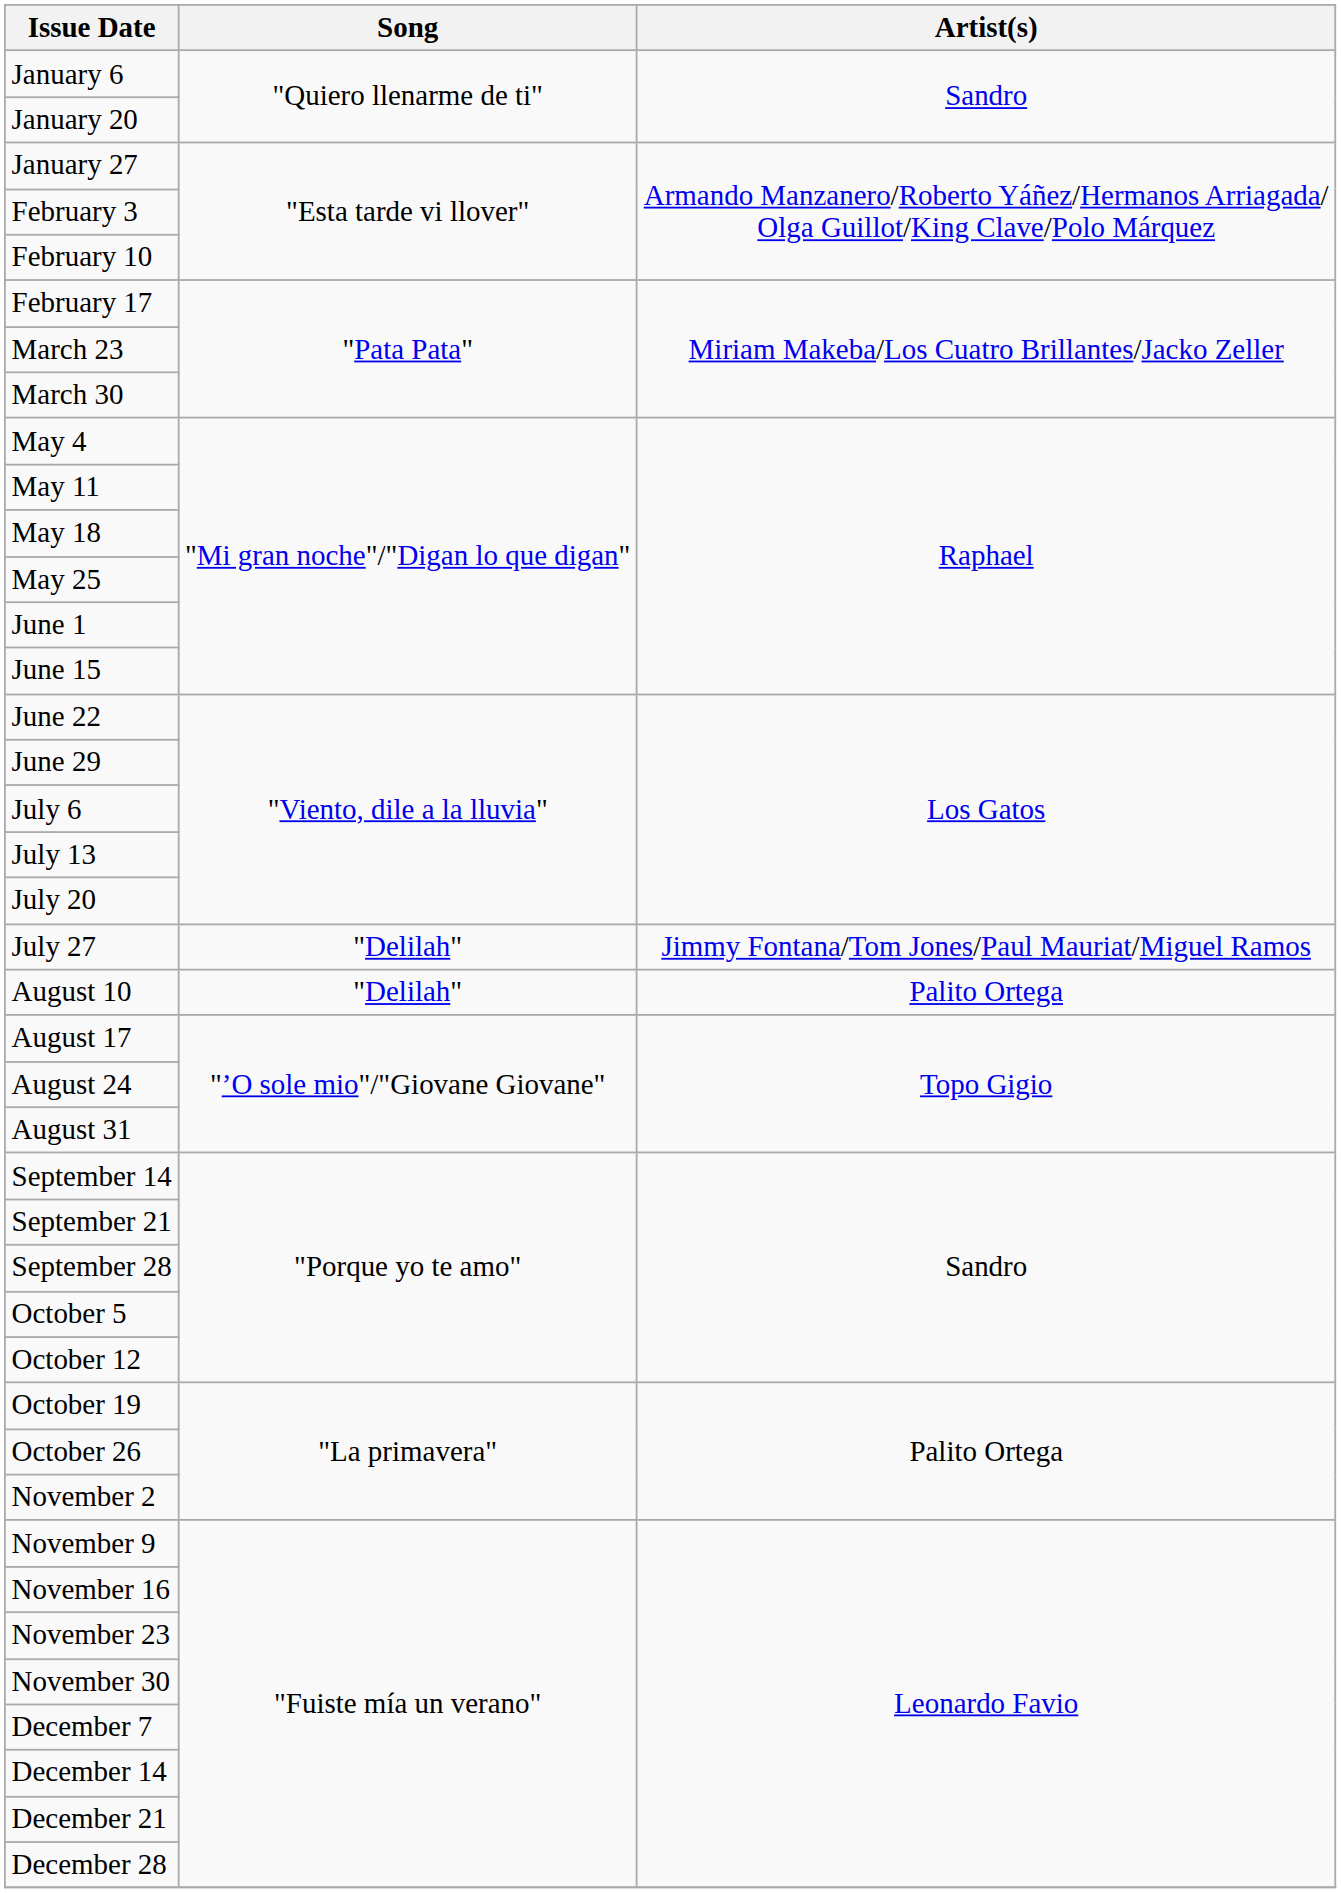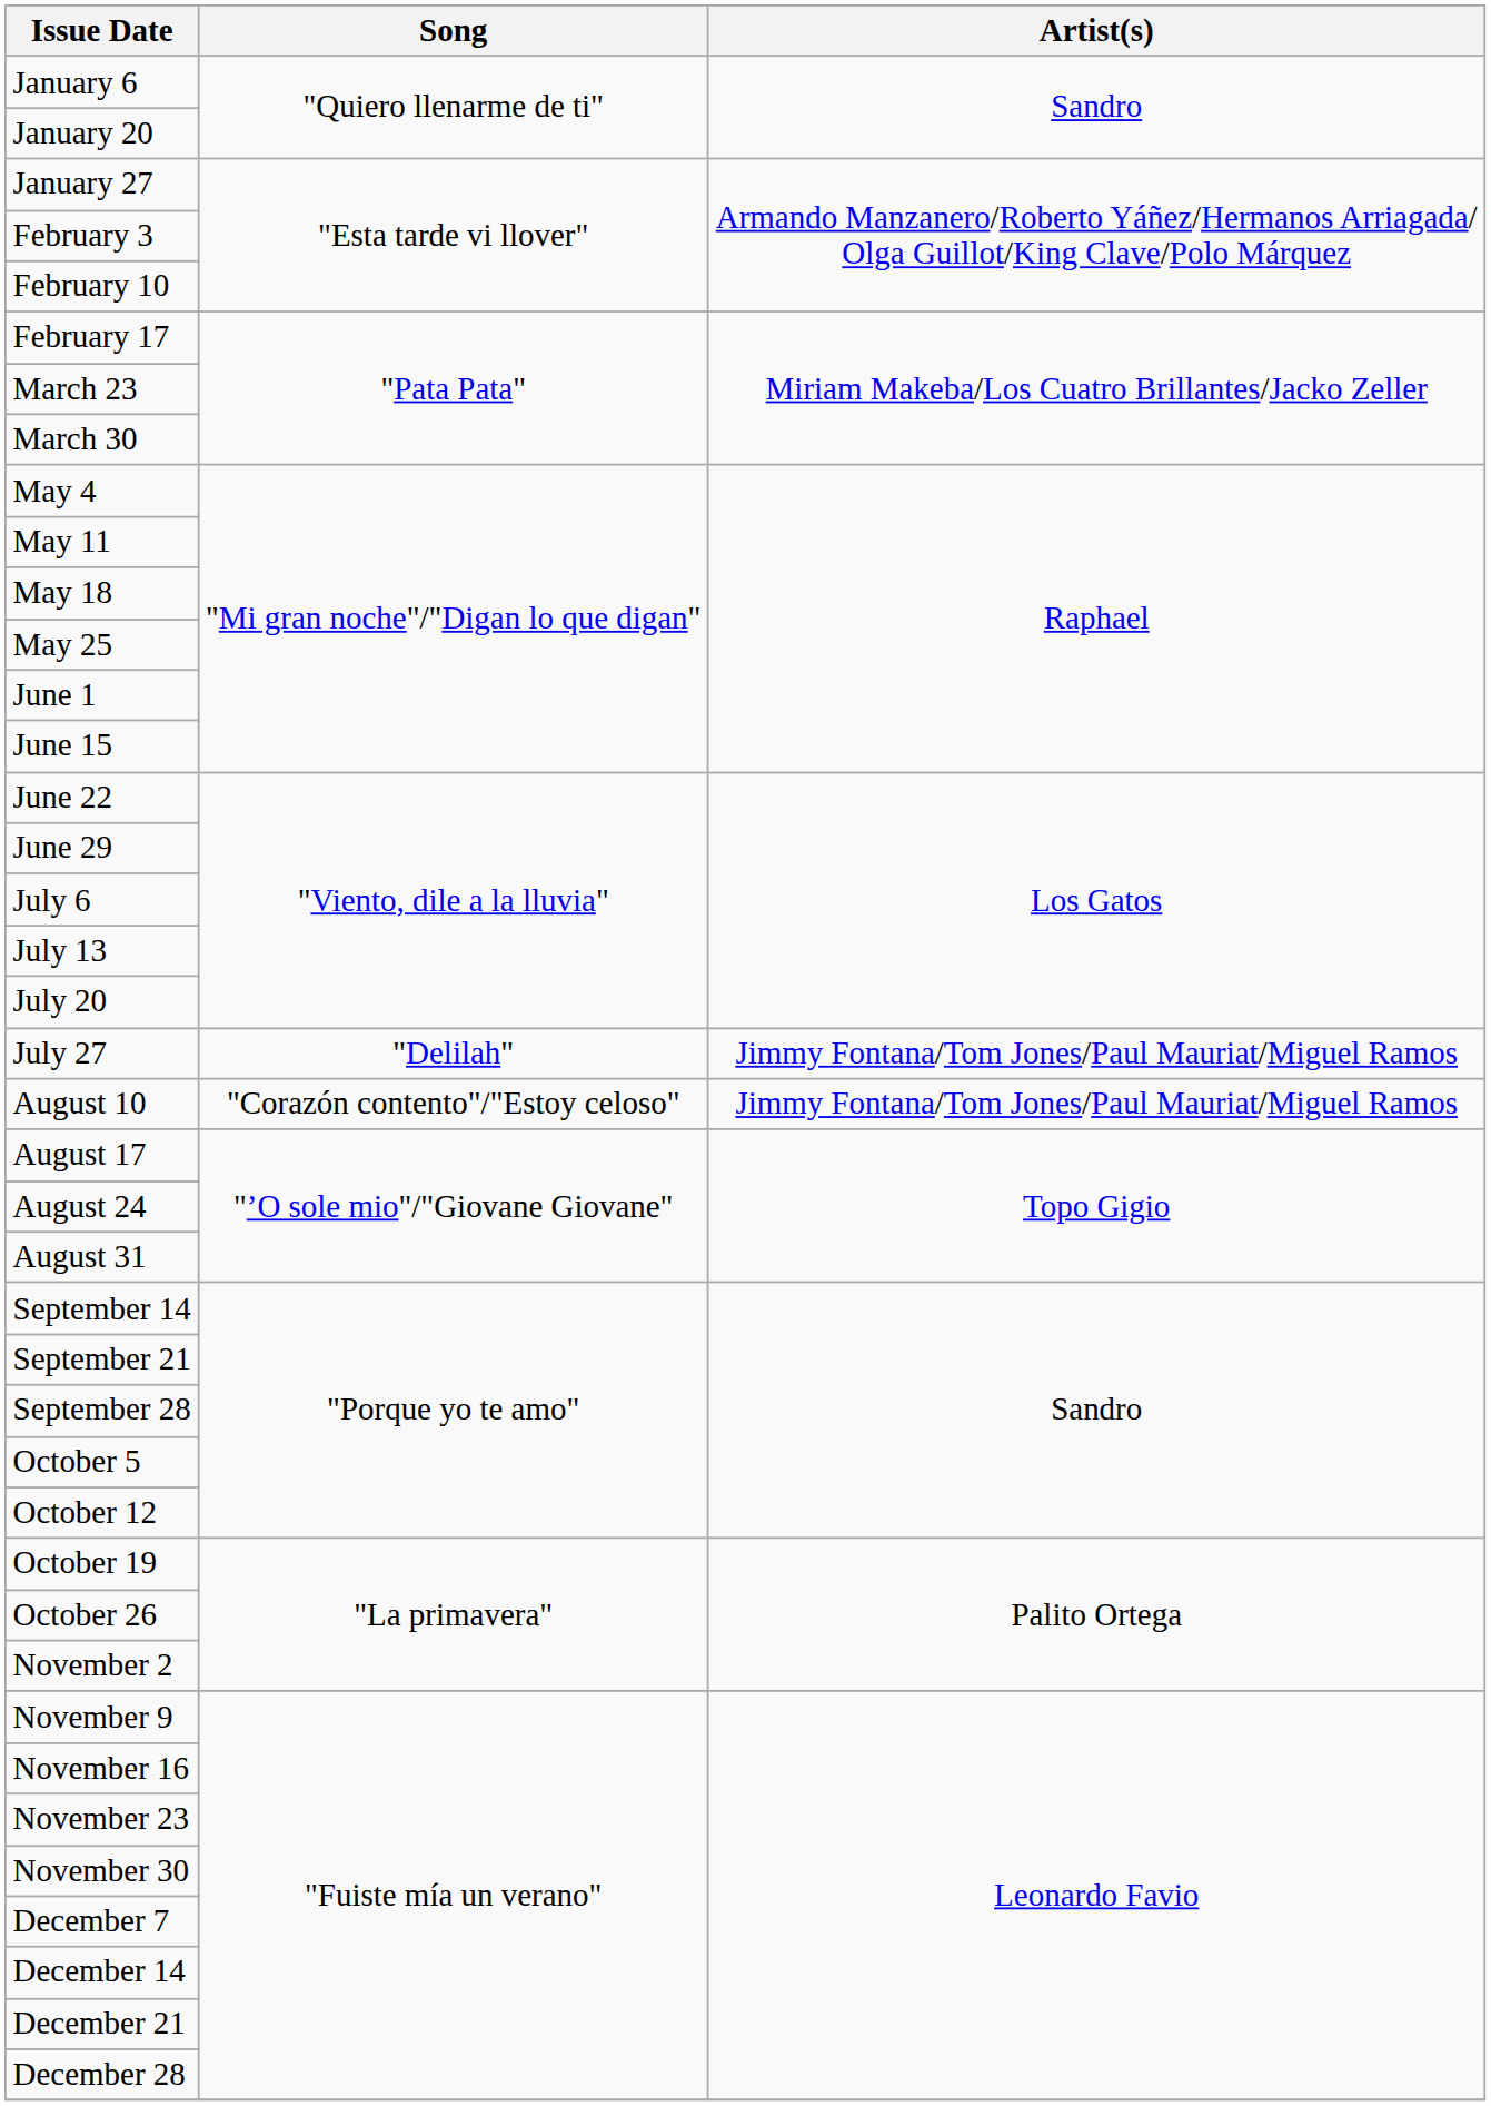 <table class="wikitable">
 <tr>
 <th>Issue Date</th>
 <th>Song</th>
 <th>Artist(s)</th>
 </tr>
 <tr>
 <td>January 6</td>
 <td align="center" rowspan="2">"Quiero llenarme de ti"</td>
 <td align="center" rowspan="2"><a href='#'>Sandro</a></td>
 </tr>
 <tr>
 <td>January 20</td>
 </tr>
 <tr>
 <td>January 27</td>
 <td align="center" rowspan="3">"Esta tarde vi llover"</td>
 <td align="center" rowspan="3"><a href='#'>Armando Manzanero</a>/<a href='#'>Roberto Yáñez</a>/<a href='#'>Hermanos Arriagada</a>/<br><a href='#'>Olga Guillot</a>/<a href='#'>King Clave</a>/<a href='#'>Polo Márquez</a></td>
 </tr>
 <tr>
 <td>February 3</td>
 </tr>
 <tr>
 <td>February 10</td>
 </tr>
 <tr>
 <td>February 17</td>
 <td align="center" rowspan="3">"<a href='#'>Pata Pata</a>"</td>
 <td align="center" rowspan="3"><a href='#'>Miriam Makeba</a>/<a href='#'>Los Cuatro Brillantes</a>/<a href='#'>Jacko Zeller</a></td>
 </tr>
 <tr>
 <td>March 23</td>
 </tr>
 <tr>
 <td>March 30</td>
 </tr>
 <tr>
 <td>May 4</td>
 <td align="center" rowspan="6">"<a href='#'>Mi gran noche</a>"/"<a href='#'>Digan lo que digan</a>"</td>
 <td align="center" rowspan="6"><a href='#'>Raphael</a></td>
 </tr>
 <tr>
 <td>May 11</td>
 </tr>
 <tr>
 <td>May 18</td>
 </tr>
 <tr>
 <td>May 25</td>
 </tr>
 <tr>
 <td>June 1</td>
 </tr>
 <tr>
 <td>June 15</td>
 </tr>
 <tr>
 <td>June 22</td>
 <td align="center" rowspan="5">"<a href='#'>Viento, dile a la lluvia</a>"</td>
 <td align="center" rowspan="5"><a href='#'>Los Gatos</a></td>
 </tr>
 <tr>
 <td>June 29</td>
 </tr>
 <tr>
 <td>July 6</td>
 </tr>
 <tr>
 <td>July 13</td>
 </tr>
 <tr>
 <td>July 20</td>
 </tr>
 <tr>
 <td>July 27</td>
 <td align="center">"<a href='#'>Delilah</a>"</td>
 <td align="center"><a href='#'>Jimmy Fontana</a>/<a href='#'>Tom Jones</a>/<a href='#'>Paul Mauriat</a>/<a href='#'>Miguel Ramos</a></td>
 </tr>
 <tr>
 <td>August 10</td>
-<td align="center">"<a href='#'>Delilah</a>"</td>
-<td align="center"><a href='#'>Palito Ortega</a></td>
+<td align="center">"Corazón contento"/"Estoy celoso"</td>
+<td align="center"><a href='#'>Jimmy Fontana</a>/<a href='#'>Tom Jones</a>/<a href='#'>Paul Mauriat</a>/<a href='#'>Miguel Ramos</a></td>
 </tr>
 <tr>
 <td>August 17</td>
 <td align="center" rowspan="3">"<a href='#'>’O sole mio</a>"/"Giovane Giovane"</td>
 <td align="center" rowspan="3"><a href='#'>Topo Gigio</a></td>
 </tr>
 <tr>
 <td>August 24</td>
 </tr>
 <tr>
 <td>August 31</td>
 </tr>
 <tr>
 <td>September 14</td>
 <td align="center" rowspan="5">"Porque yo te amo"</td>
 <td align="center" rowspan="5">Sandro</td>
 </tr>
 <tr>
 <td>September 21</td>
 </tr>
 <tr>
 <td>September 28</td>
 </tr>
 <tr>
 <td>October 5</td>
 </tr>
 <tr>
 <td>October 12</td>
 </tr>
 <tr>
 <td>October 19</td>
 <td align="center" rowspan="3">"La primavera"</td>
 <td align="center" rowspan="3">Palito Ortega</td>
 </tr>
 <tr>
 <td>October 26</td>
 </tr>
 <tr>
 <td>November 2</td>
 </tr>
 <tr>
 <td>November 9</td>
 <td align="center" rowspan="8">"Fuiste mía un verano"</td>
 <td align="center" rowspan="8"><a href='#'>Leonardo Favio</a></td>
 </tr>
 <tr>
 <td>November 16</td>
 </tr>
 <tr>
 <td>November 23</td>
 </tr>
 <tr>
 <td>November 30</td>
 </tr>
 <tr>
 <td>December 7</td>
 </tr>
 <tr>
 <td>December 14</td>
 </tr>
 <tr>
 <td>December 21</td>
 </tr>
 <tr>
 <td>December 28</td>
 </tr>
 <tr>
 </tr>
 </table>
